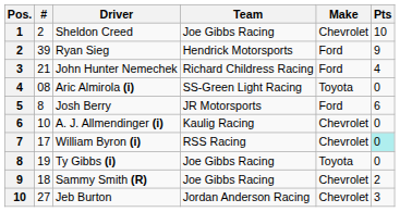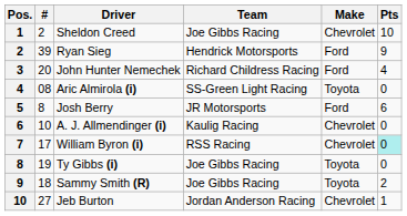 <table class="wikitable" style="font-size:95%">
 <tr>
 <th>Pos.</th>
 <th>#</th>
 <th>Driver</th>
 <th>Team</th>
 <th>Make</th>
 <th>Pts</th>
 </tr>
 <tr>
 <th>1</th>
 <td>2</td>
 <td>Sheldon Creed</td>
 <td>Joe Gibbs Racing</td>
 <td>Chevrolet</td>
 <td>10</td>
 </tr>
 <tr>
 <th>2</th>
 <td>39</td>
 <td>Ryan Sieg</td>
 <td>Hendrick Motorsports</td>
 <td>Ford</td>
 <td>9</td>
 </tr>
 <tr>
 <th>3</th>
-<td>21</td>
+<td>20</td>
 <td>John Hunter Nemechek</td>
 <td>Richard Childress Racing</td>
 <td>Ford</td>
 <td>4</td>
 </tr>
 <tr>
 <th>4</th>
 <td>08</td>
 <td>Aric Almirola <strong>(i)</strong></td>
 <td>SS-Green Light Racing</td>
 <td>Toyota</td>
 <td>0</td>
 </tr>
 <tr>
 <th>5</th>
 <td>8</td>
 <td>Josh Berry</td>
 <td>JR Motorsports</td>
 <td>Ford</td>
 <td>6</td>
 </tr>
 <tr>
 <th>6</th>
 <td>10</td>
 <td>A. J. Allmendinger <strong>(i)</strong></td>
 <td>Kaulig Racing</td>
 <td>Chevrolet</td>
 <td>0</td>
 </tr>
 <tr>
 <th>7</th>
 <td>17</td>
 <td>William Byron <strong>(i)</strong></td>
 <td>RSS Racing</td>
 <td>Chevrolet</td>
 <td style="background: paleturquoise;">0</td>
 </tr>
 <tr>
 <th>8</th>
 <td>19</td>
 <td>Ty Gibbs <strong>(i)</strong></td>
 <td>Joe Gibbs Racing</td>
 <td>Toyota</td>
 <td>0</td>
 </tr>
 <tr>
 <th>9</th>
 <td>18</td>
 <td>Sammy Smith <strong>(R)</strong></td>
 <td>Joe Gibbs Racing</td>
-<td>Chevrolet</td>
+<td>Toyota</td>
 <td>2</td>
 </tr>
 <tr>
 <th>10</th>
 <td>27</td>
 <td>Jeb Burton</td>
 <td>Jordan Anderson Racing</td>
 <td>Chevrolet</td>
-<td>3</td>
+<td>1</td>
 </tr>
 </table>
